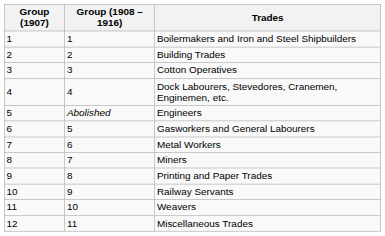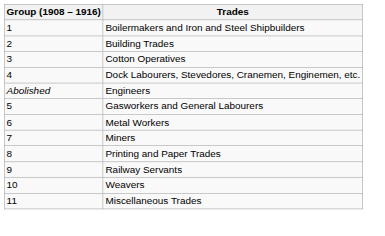 <table class="wikitable">
 <tr>
-<th>Group (1907)</th>
 <th>Group (1908 – 1916)</th>
 <th>Trades</th>
 </tr>
 <tr>
 <td>1</td>
-<td>1</td>
 <td>Boilermakers and Iron and Steel Shipbuilders</td>
 </tr>
 <tr>
-<td>2</td>
 <td>2</td>
 <td>Building Trades</td>
 </tr>
 <tr>
 <td>3</td>
-<td>3</td>
 <td>Cotton Operatives</td>
 </tr>
 <tr>
 <td>4</td>
-<td>4</td>
 <td>Dock Labourers, Stevedores, Cranemen, Enginemen, etc.</td>
 </tr>
 <tr>
-<td>5</td>
 <td><em>Abolished</em></td>
 <td>Engineers</td>
 </tr>
 <tr>
-<td>6</td>
 <td>5</td>
 <td>Gasworkers and General Labourers</td>
 </tr>
 <tr>
-<td>7</td>
 <td>6</td>
 <td>Metal Workers</td>
 </tr>
 <tr>
-<td>8</td>
 <td>7</td>
 <td>Miners</td>
 </tr>
 <tr>
-<td>9</td>
 <td>8</td>
 <td>Printing and Paper Trades</td>
 </tr>
 <tr>
-<td>10</td>
 <td>9</td>
 <td>Railway Servants</td>
 </tr>
 <tr>
-<td>11</td>
 <td>10</td>
 <td>Weavers</td>
 </tr>
 <tr>
-<td>12</td>
 <td>11</td>
 <td>Miscellaneous Trades</td>
 </tr>
 </table>
